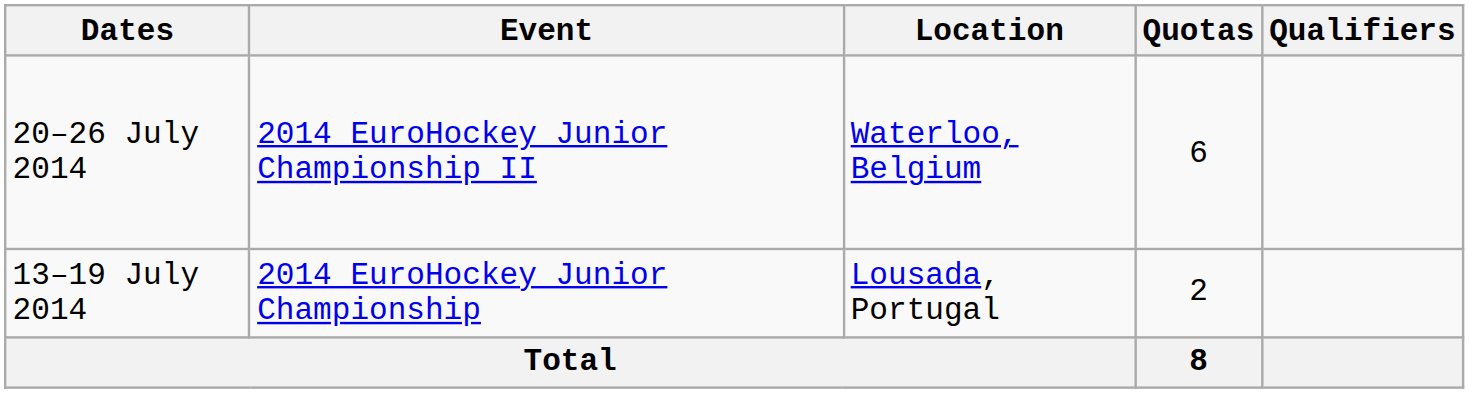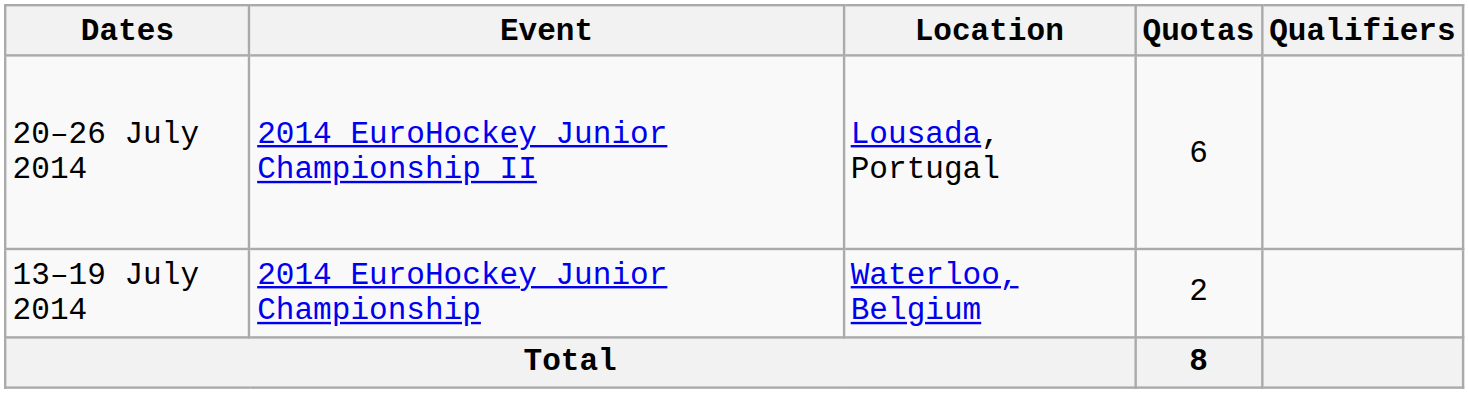 <table class="wikitable">
 <tr>
 <th>Dates</th>
 <th>Event</th>
 <th>Location</th>
 <th>Quotas</th>
 <th>Qualifiers</th>
 </tr>
 <tr>
 <td>20–26 July 2014</td>
 <td><a href='#'>2014 EuroHockey Junior Championship II</a></td>
-<td><a href='#'>Waterloo, Belgium</a></td>
+<td><a href='#'>Lousada</a>, Portugal</td>
 <td align=center>6</td>
 <td><br><br><br><br><br></td>
 </tr>
 <tr>
 <td>13–19 July 2014</td>
 <td><a href='#'>2014 EuroHockey Junior Championship</a></td>
-<td><a href='#'>Lousada</a>, Portugal</td>
+<td><a href='#'>Waterloo, Belgium</a></td>
 <td align=center>2</td>
 <td><br></td>
 </tr>
 <tr>
 <th colspan=3>Total</th>
 <th>8</th>
 <th></th>
 </tr>
 </table>
